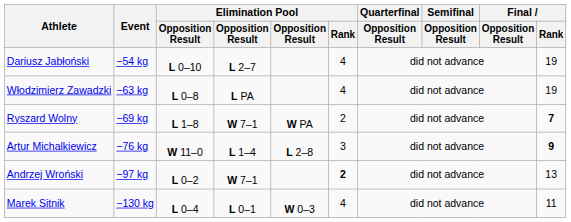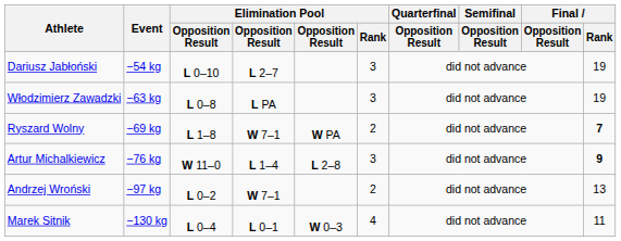 <table class="wikitable" style="font-size:90%">
 <tr>
 <th rowspan="2">Athlete</th>
 <th rowspan="2">Event</th>
 <th colspan=4>Elimination Pool</th>
 <th>Quarterfinal</th>
 <th>Semifinal</th>
 <th colspan=2>Final / </th>
 </tr>
 <tr style="font-size: 95%">
 <th>Opposition<br>Result</th>
 <th>Opposition<br>Result</th>
 <th>Opposition<br>Result</th>
 <th>Rank</th>
 <th>Opposition<br>Result</th>
 <th>Opposition<br>Result</th>
 <th>Opposition<br>Result</th>
 <th>Rank</th>
 </tr>
 <tr align=center>
 <td align=left><a href='#'>Dariusz Jabłoński</a></td>
 <td align=left><a href='#'>−54 kg</a></td>
 <td><br><strong>L</strong> 0–10</td>
 <td><br><strong>L</strong> 2–7</td>
 <td></td>
-<td>4</td>
+<td>3</td>
 <td colspan=3>did not advance</td>
 <td>19</td>
 </tr>
 <tr align=center>
 <td align=left><a href='#'>Włodzimierz Zawadzki</a></td>
 <td align=left><a href='#'>−63 kg</a></td>
 <td><br><strong>L</strong> 0–8</td>
 <td><br><strong>L</strong> PA</td>
 <td></td>
-<td>4</td>
+<td>3</td>
 <td colspan=3>did not advance</td>
 <td>19</td>
 </tr>
 <tr align=center>
 <td align=left><a href='#'>Ryszard Wolny</a></td>
 <td align=left><a href='#'>−69 kg</a></td>
 <td><br><strong>L</strong> 1–8</td>
 <td><br><strong>W</strong> 7–1</td>
 <td><br><strong>W</strong> PA</td>
 <td>2</td>
 <td colspan=3>did not advance</td>
 <td><strong>7</strong></td>
 </tr>
 <tr align=center>
 <td align=left><a href='#'>Artur Michalkiewicz</a></td>
 <td align=left><a href='#'>−76 kg</a></td>
 <td><br><strong>W</strong> 11–0</td>
 <td><br><strong>L</strong> 1–4</td>
 <td><br><strong>L</strong> 2–8</td>
 <td>3</td>
 <td colspan=3>did not advance</td>
 <td><strong>9</strong></td>
 </tr>
 <tr align=center>
 <td align=left><a href='#'>Andrzej Wroński</a></td>
 <td align=left><a href='#'>−97 kg</a></td>
 <td><br><strong>L</strong> 0–2</td>
 <td><br><strong>W</strong> 7–1</td>
 <td></td>
-<td><strong>2</strong></td>
+<td>2</td>
 <td colspan=3>did not advance</td>
 <td>13</td>
 </tr>
 <tr align=center>
 <td align=left><a href='#'>Marek Sitnik</a></td>
 <td align=left><a href='#'>−130 kg</a></td>
 <td><br><strong>L</strong> 0–4</td>
 <td><br><strong>L</strong> 0–1</td>
 <td><br><strong>W</strong> 0–3</td>
 <td>4</td>
 <td colspan=3>did not advance</td>
 <td>11</td>
 </tr>
 </table>
